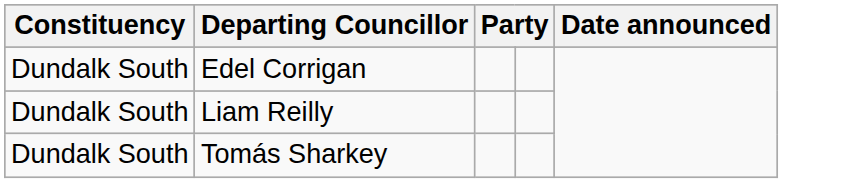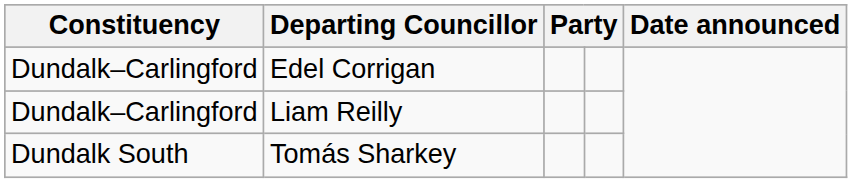 <table class="wikitable sortable">
 <tr>
 <th>Constituency</th>
 <th>Departing Councillor</th>
 <th colspan="2">Party</th>
 <th>Date announced</th>
 </tr>
 <tr>
-<td>Dundalk South</td>
+<td>Dundalk–Carlingford</td>
 <td>Edel Corrigan</td>
 <td></td>
 <td></td>
 </tr>
 <tr>
-<td>Dundalk South</td>
+<td>Dundalk–Carlingford</td>
 <td>Liam Reilly</td>
 <td></td>
 <td></td>
 </tr>
 <tr>
 <td>Dundalk South</td>
 <td>Tomás Sharkey</td>
 <td></td>
 <td></td>
 </tr>
 </table>
